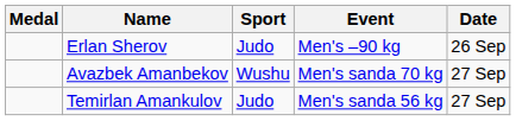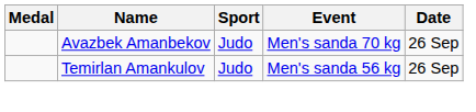 <table class="wikitable sortable"  style="font-size:95%">
 <tr>
 <th>Medal</th>
 <th>Name</th>
 <th>Sport</th>
 <th>Event</th>
 <th>Date</th>
 </tr>
 <tr>
 <td></td>
-<td><a href='#'>Erlan Sherov</a></td>
+<td><a href='#'>Avazbek Amanbekov</a></td>
 <td><a href='#'>Judo</a></td>
-<td><a href='#'>Men's –90 kg</a></td>
+<td><a href='#'>Men's sanda 70 kg</a></td>
 <td>26 Sep</td>
-</tr>
-<tr>
-<td></td>
-<td><a href='#'>Avazbek Amanbekov</a></td>
-<td><a href='#'>Wushu</a></td>
-<td><a href='#'>Men's sanda 70 kg</a></td>
-<td>27 Sep</td>
 </tr>
 <tr>
 <td></td>
 <td><a href='#'>Temirlan Amankulov</a></td>
 <td><a href='#'>Judo</a></td>
 <td><a href='#'>Men's sanda 56 kg</a></td>
-<td>27 Sep</td>
+<td>26 Sep</td>
 </tr>
 </table>
